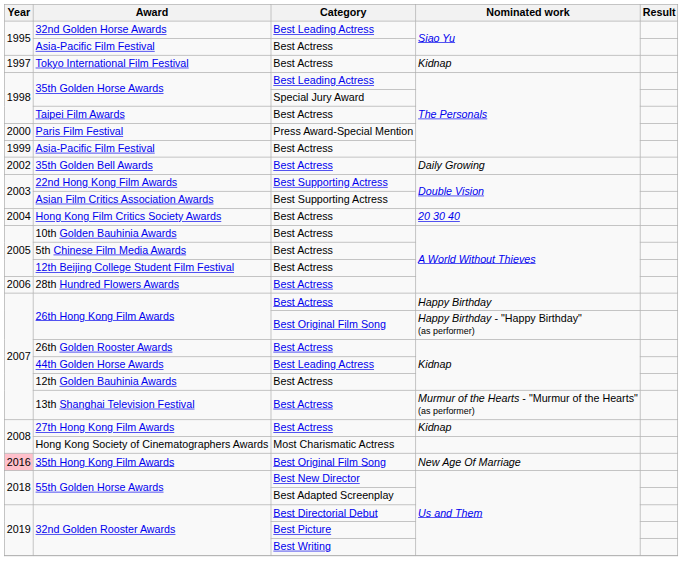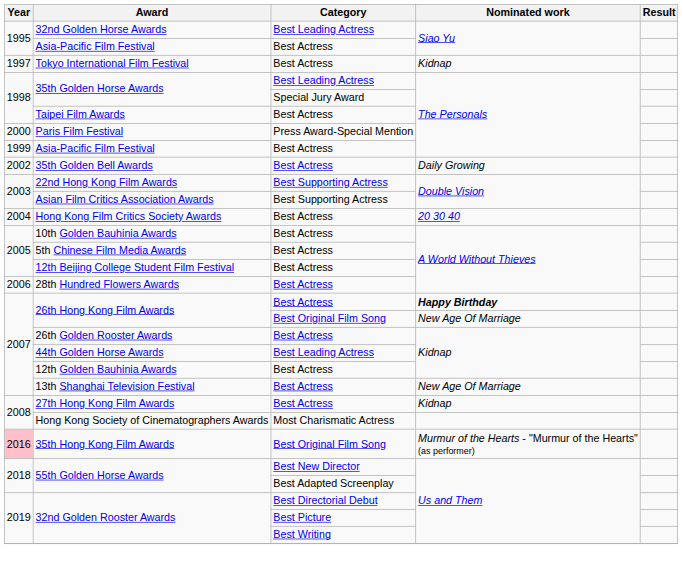 <table class="wikitable sortable">
 <tr>
 <th>Year</th>
 <th>Award</th>
 <th>Category</th>
 <th>Nominated work</th>
 <th>Result</th>
 </tr>
 <tr>
 <td rowspan=2>1995</td>
 <td><a href='#'>32nd Golden Horse Awards</a></td>
 <td><a href='#'>Best Leading Actress</a></td>
 <td rowspan=2><em><a href='#'>Siao Yu</a></em></td>
 <td></td>
 </tr>
 <tr>
 <td><a href='#'>Asia-Pacific Film Festival</a></td>
 <td>Best Actress</td>
 <td></td>
 </tr>
 <tr>
 <td>1997</td>
 <td><a href='#'>Tokyo International Film Festival</a></td>
 <td>Best Actress</td>
 <td><em>Kidnap</em></td>
 <td></td>
 </tr>
 <tr>
 <td rowspan=3>1998</td>
 <td rowspan=2><a href='#'>35th Golden Horse Awards</a></td>
 <td><a href='#'>Best Leading Actress</a></td>
 <td rowspan=5><em><a href='#'>The Personals</a></em></td>
 <td></td>
 </tr>
 <tr>
 <td>Special Jury Award</td>
 <td></td>
 </tr>
 <tr>
 <td><a href='#'>Taipei Film Awards</a></td>
 <td>Best Actress</td>
 <td></td>
 </tr>
 <tr>
 <td>2000</td>
 <td><a href='#'>Paris Film Festival</a></td>
 <td>Press Award-Special Mention</td>
 <td></td>
 </tr>
 <tr>
 <td>1999</td>
 <td><a href='#'>Asia-Pacific Film Festival</a></td>
 <td>Best Actress</td>
 <td></td>
 </tr>
 <tr>
 <td>2002</td>
 <td><a href='#'>35th Golden Bell Awards</a></td>
 <td><a href='#'>Best Actress</a></td>
 <td><em>Daily Growing</em></td>
 <td></td>
 </tr>
 <tr>
 <td rowspan=2>2003</td>
 <td><a href='#'>22nd Hong Kong Film Awards</a></td>
 <td><a href='#'>Best Supporting Actress</a></td>
 <td rowspan=2><em><a href='#'>Double Vision</a></em></td>
 <td></td>
 </tr>
 <tr>
 <td><a href='#'>Asian Film Critics Association Awards</a></td>
 <td>Best Supporting Actress</td>
 <td></td>
 </tr>
 <tr>
 <td>2004</td>
 <td><a href='#'>Hong Kong Film Critics Society Awards</a></td>
 <td>Best Actress</td>
 <td><em><a href='#'>20 30 40</a></em></td>
 <td></td>
 </tr>
 <tr>
 <td rowspan=3>2005</td>
 <td>10th <a href='#'>Golden Bauhinia Awards</a></td>
 <td>Best Actress</td>
 <td rowspan=4><em><a href='#'>A World Without Thieves</a></em></td>
 <td></td>
 </tr>
 <tr>
 <td>5th <a href='#'>Chinese Film Media Awards</a></td>
 <td>Best Actress</td>
 <td></td>
 </tr>
 <tr>
 <td><a href='#'>12th Beijing College Student Film Festival</a></td>
 <td>Best Actress</td>
 <td></td>
 </tr>
 <tr>
 <td>2006</td>
 <td>28th <a href='#'>Hundred Flowers Awards</a></td>
 <td><a href='#'>Best Actress</a></td>
 <td></td>
 </tr>
 <tr>
 <td rowspan=6>2007</td>
 <td rowspan=2><a href='#'>26th Hong Kong Film Awards</a></td>
 <td><a href='#'>Best Actress</a></td>
-<td><em>Happy Birthday</em></td>
+<td><strong><em>Happy Birthday</em></strong></td>
 <td></td>
 </tr>
 <tr>
 <td><a href='#'>Best Original Film Song</a></td>
-<td><em>Happy Birthday</em> - "Happy Birthday"<br><small>(as performer)</small></td>
+<td><em>New Age Of Marriage</em></td>
 <td></td>
 </tr>
 <tr>
 <td>26th <a href='#'>Golden Rooster Awards</a></td>
 <td><a href='#'>Best Actress</a></td>
 <td rowspan=3><em>Kidnap</em></td>
 <td></td>
 </tr>
 <tr>
 <td><a href='#'>44th Golden Horse Awards</a></td>
 <td><a href='#'>Best Leading Actress</a></td>
 <td></td>
 </tr>
 <tr>
 <td>12th  <a href='#'>Golden Bauhinia Awards</a></td>
 <td>Best Actress</td>
 <td></td>
 </tr>
 <tr>
 <td>13th <a href='#'>Shanghai Television Festival</a></td>
 <td><a href='#'>Best Actress</a></td>
-<td><em>Murmur of the Hearts</em> - "Murmur of the Hearts" <br><small>(as performer)</small></td>
+<td><em>New Age Of Marriage</em></td>
 <td></td>
 </tr>
 <tr>
 <td rowspan=2>2008</td>
 <td><a href='#'>27th Hong Kong Film Awards</a></td>
 <td><a href='#'>Best Actress</a></td>
 <td><em>Kidnap</em></td>
 <td></td>
 </tr>
 <tr>
 <td>Hong Kong Society of Cinematographers Awards</td>
 <td>Most Charismatic Actress</td>
 <td></td>
 <td></td>
 </tr>
 <tr>
 <td style="background: pink;">2016</td>
 <td><a href='#'>35th Hong Kong Film Awards</a></td>
 <td><a href='#'>Best Original Film Song</a></td>
-<td><em>New Age Of Marriage</em></td>
+<td><em>Murmur of the Hearts</em> - "Murmur of the Hearts" <br><small>(as performer)</small></td>
 <td></td>
 </tr>
 <tr>
 <td rowspan=2>2018</td>
 <td rowspan=2><a href='#'>55th Golden Horse Awards</a></td>
 <td><a href='#'>Best New Director</a></td>
 <td rowspan=5><em><a href='#'>Us and Them</a></em></td>
 <td></td>
 </tr>
 <tr>
 <td>Best Adapted Screenplay</td>
 <td></td>
 </tr>
 <tr>
 <td rowspan=3>2019</td>
 <td rowspan=3><a href='#'>32nd Golden Rooster Awards</a></td>
 <td><a href='#'>Best Directorial Debut</a></td>
 <td></td>
 </tr>
 <tr>
 <td><a href='#'>Best Picture</a></td>
 <td></td>
 </tr>
 <tr>
 <td><a href='#'>Best Writing</a></td>
 <td></td>
 </tr>
 <tr>
 </tr>
 </table>
